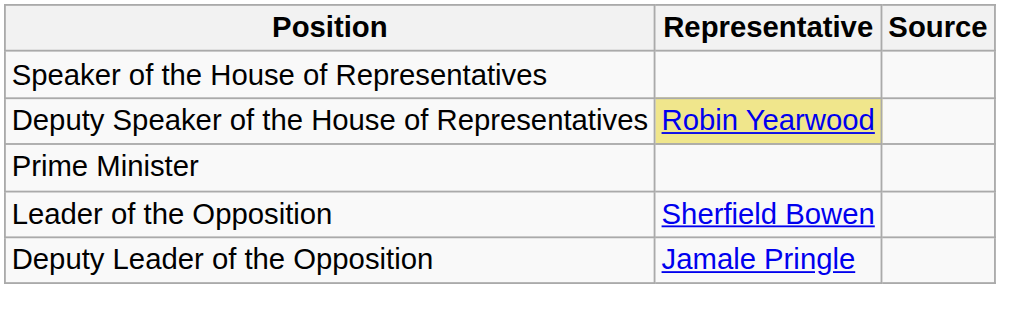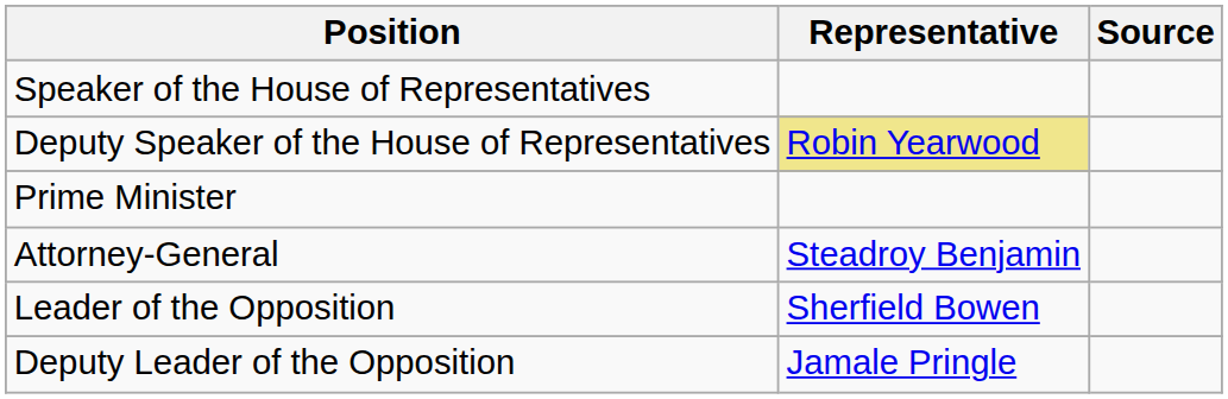 <table class="wikitable">
 <tr>
 <th>Position</th>
 <th>Representative</th>
 <th>Source</th>
 </tr>
 <tr>
 <td>Speaker of the House of Representatives</td>
 <td></td>
 <td></td>
 </tr>
 <tr>
 <td>Deputy Speaker of the House of Representatives</td>
 <td style="background: khaki;"><a href='#'>Robin Yearwood</a></td>
 <td></td>
 </tr>
 <tr>
 <td>Prime Minister</td>
 <td></td>
 <td></td>
 </tr>
 <tr>
+<td>Attorney-General</td>
+<td><a href='#'>Steadroy Benjamin</a></td>
+<td></td>
+</tr>
+<tr>
 <td>Leader of the Opposition</td>
 <td><a href='#'>Sherfield Bowen</a></td>
 <td></td>
 </tr>
 <tr>
 <td>Deputy Leader of the Opposition</td>
 <td><a href='#'>Jamale Pringle</a></td>
 <td></td>
 </tr>
 </table>
